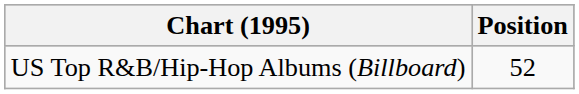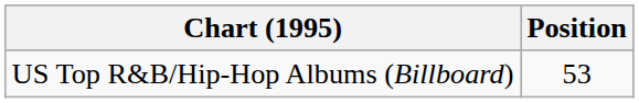 <table class="wikitable">
 <tr>
 <th>Chart (1995)</th>
 <th>Position</th>
 </tr>
 <tr>
 <td>US Top R&B/Hip-Hop Albums (<em>Billboard</em>)</td>
-<td align="center">52</td>
+<td align="center">53</td>
 </tr>
 </table>
